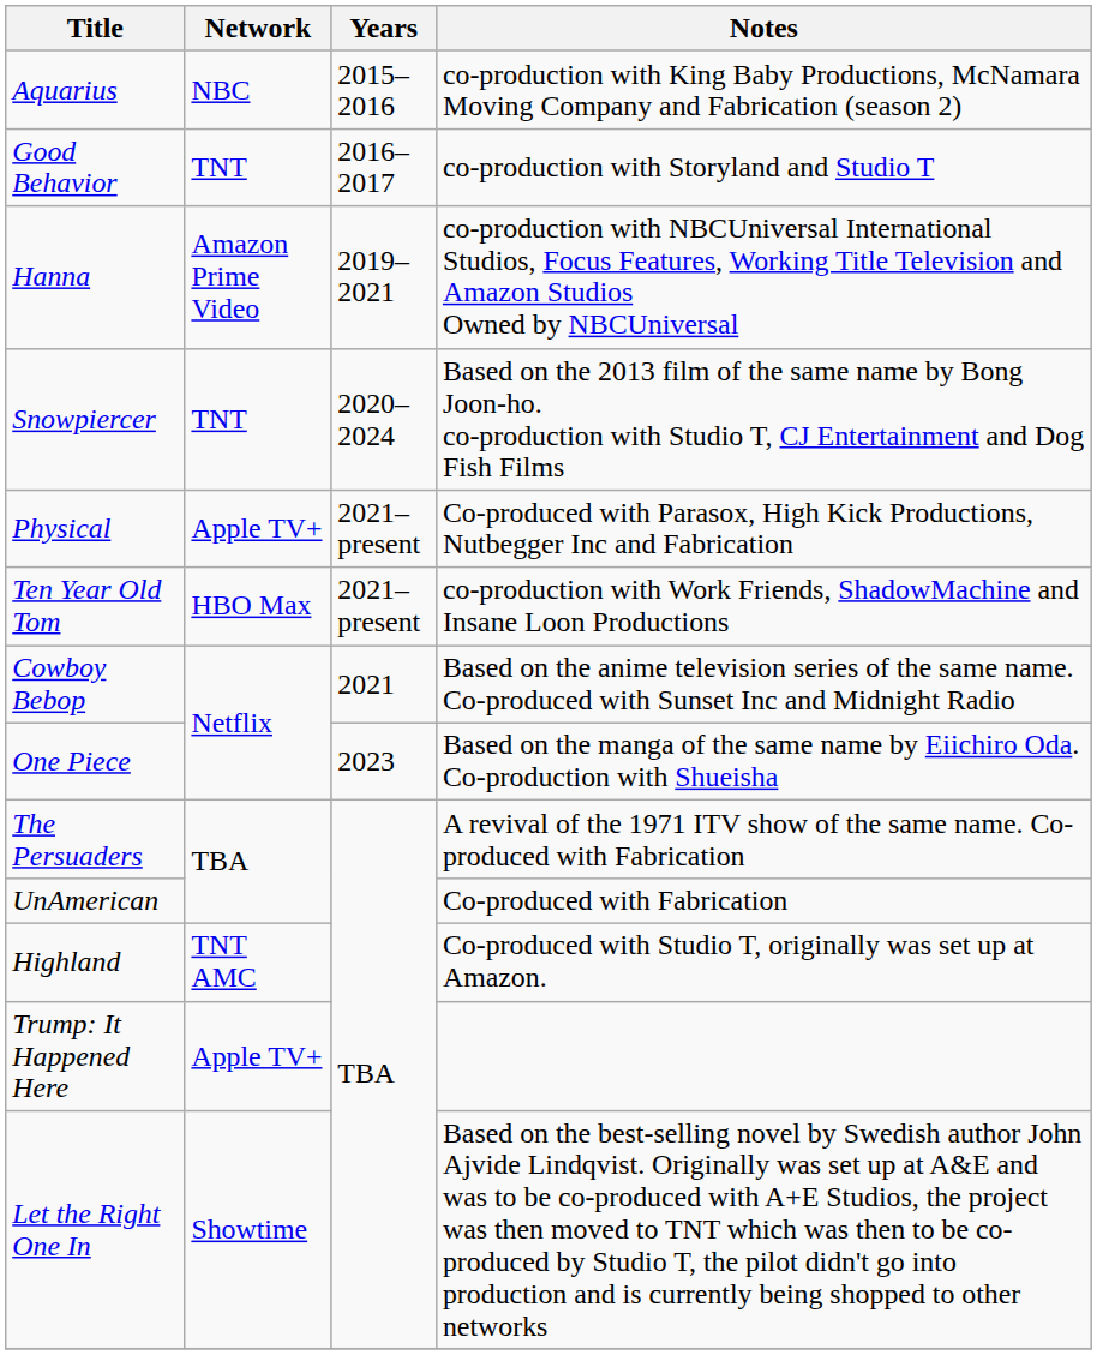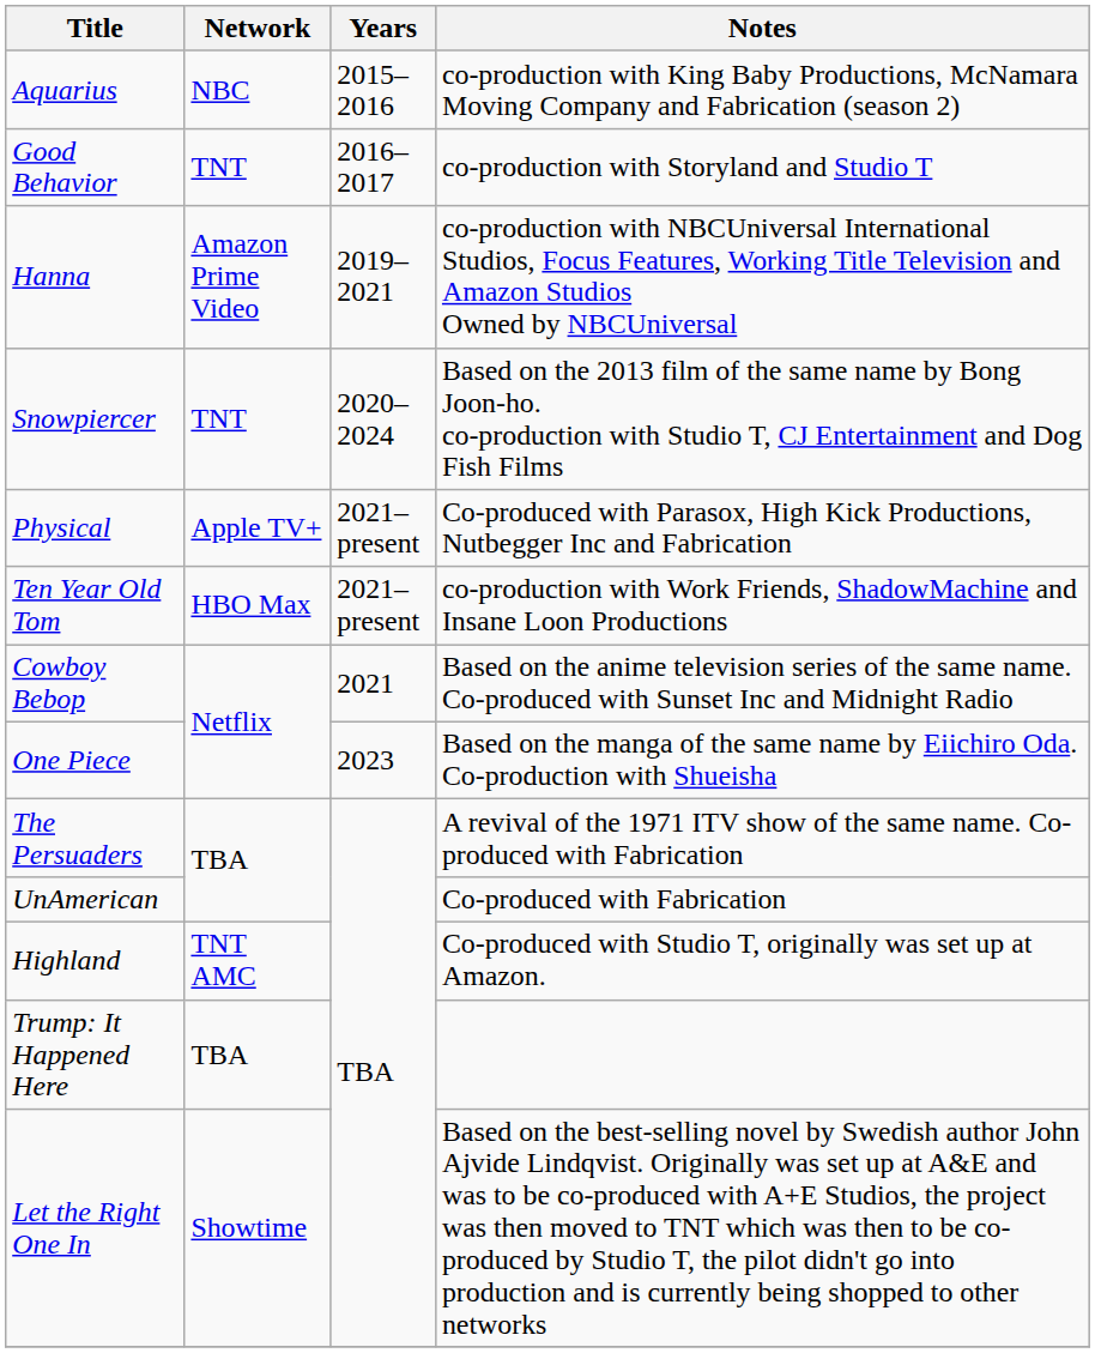 <table class="wikitable sortable">
 <tr>
 <th>Title</th>
 <th>Network</th>
 <th>Years</th>
 <th>Notes</th>
 </tr>
 <tr>
 <td><em><a href='#'>Aquarius</a></em></td>
 <td><a href='#'>NBC</a></td>
 <td>2015–2016</td>
 <td>co-production with King Baby Productions, McNamara Moving Company and Fabrication (season 2)</td>
 </tr>
 <tr>
 <td><em><a href='#'>Good Behavior</a></em></td>
 <td><a href='#'>TNT</a></td>
 <td>2016–2017</td>
 <td>co-production with Storyland and <a href='#'>Studio T</a></td>
 </tr>
 <tr>
 <td><em><a href='#'>Hanna</a></em> </td>
 <td><a href='#'>Amazon Prime Video</a></td>
 <td>2019–2021</td>
 <td>co-production with NBCUniversal International Studios, <a href='#'>Focus Features</a>, <a href='#'>Working Title Television</a> and <a href='#'>Amazon Studios</a><br>Owned by <a href='#'>NBCUniversal</a></td>
 </tr>
 <tr>
 <td><em><a href='#'>Snowpiercer</a></em></td>
 <td><a href='#'>TNT</a></td>
 <td>2020–2024</td>
 <td>Based on the 2013 film of the same name by Bong Joon-ho.<br>co-production with Studio T, <a href='#'>CJ Entertainment</a> and Dog Fish Films</td>
 </tr>
 <tr>
 <td><em><a href='#'>Physical</a></em></td>
 <td><a href='#'>Apple TV+</a></td>
 <td>2021–present</td>
 <td>Co-produced with Parasox, High Kick Productions, Nutbegger Inc and Fabrication</td>
 </tr>
 <tr>
 <td><em><a href='#'>Ten Year Old Tom</a></em></td>
 <td><a href='#'>HBO Max</a></td>
 <td>2021–present</td>
 <td>co-production with Work Friends, <a href='#'>ShadowMachine</a> and Insane Loon Productions</td>
 </tr>
 <tr>
 <td><em><a href='#'>Cowboy Bebop</a></em></td>
 <td rowspan="2"><a href='#'>Netflix</a></td>
 <td>2021</td>
 <td>Based on the anime television series of the same name. Co-produced with Sunset Inc and Midnight Radio</td>
 </tr>
 <tr>
 <td><em><a href='#'>One Piece</a></em></td>
 <td>2023</td>
 <td>Based on the manga of the same name by <a href='#'>Eiichiro Oda</a>. Co-production with <a href='#'>Shueisha</a></td>
 </tr>
 <tr>
 <td><em><a href='#'>The Persuaders</a></em></td>
 <td rowspan="2">TBA</td>
 <td rowspan="5">TBA</td>
 <td>A revival of the 1971 ITV show of the same name. Co-produced with Fabrication</td>
 </tr>
 <tr>
 <td><em>UnAmerican</em></td>
 <td>Co-produced with Fabrication</td>
 </tr>
 <tr>
 <td><em>Highland</em></td>
 <td><a href='#'>TNT</a><br><a href='#'>AMC</a></td>
 <td>Co-produced with Studio T, originally was set up at Amazon.</td>
 </tr>
 <tr>
 <td><em>Trump: It Happened Here</em></td>
-<td><a href='#'>Apple TV+</a></td>
+<td>TBA</td>
 <td></td>
 </tr>
 <tr>
 <td><em><a href='#'>Let the Right One In</a></em></td>
 <td><a href='#'>Showtime</a></td>
 <td>Based on the best-selling novel by Swedish author John Ajvide Lindqvist. Originally was set up at A&E and was to be co-produced with A+E Studios, the project was then moved to TNT which was then to be co-produced by Studio T, the pilot didn't go into production and is currently being shopped to other networks</td>
 </tr>
 <tr>
 </tr>
 </table>
